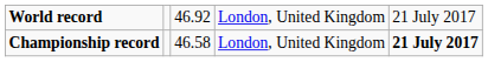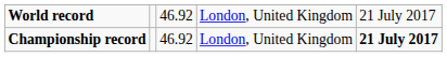 <table class="wikitable">
 <tr>
 <td><strong>World record</strong></td>
 <td></td>
 <td>46.92</td>
 <td><a href='#'>London</a>, United Kingdom</td>
 <td>21 July 2017</td>
 </tr>
 <tr>
 <td><strong>Championship record</strong></td>
 <td></td>
-<td>46.58</td>
+<td>46.92</td>
 <td><a href='#'>London</a>, United Kingdom</td>
 <td><strong>21 July 2017</strong></td>
 </tr>
 </table>
